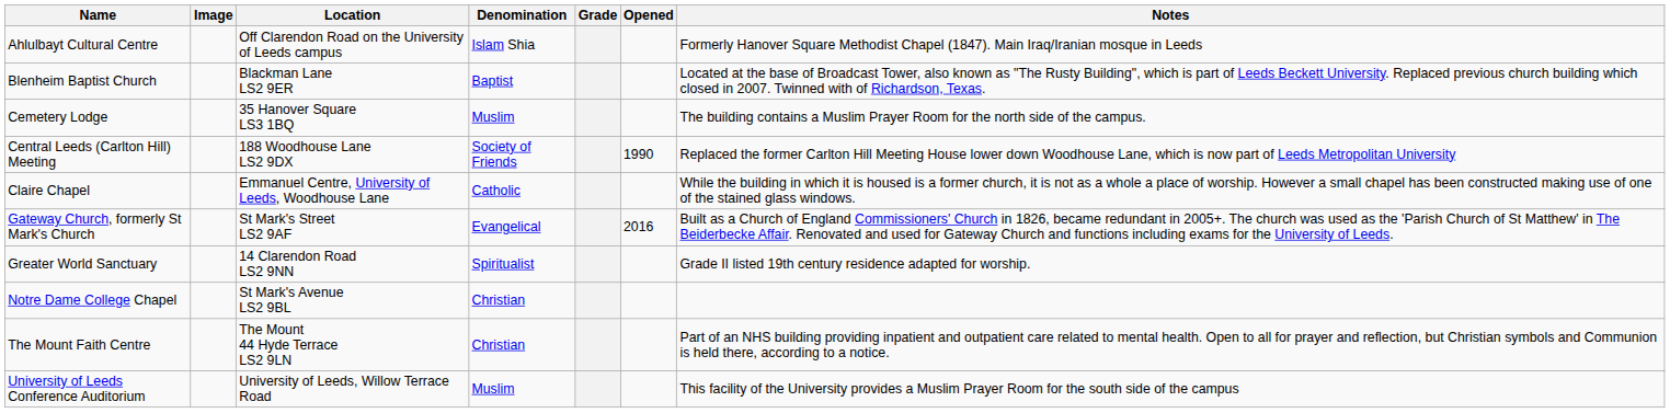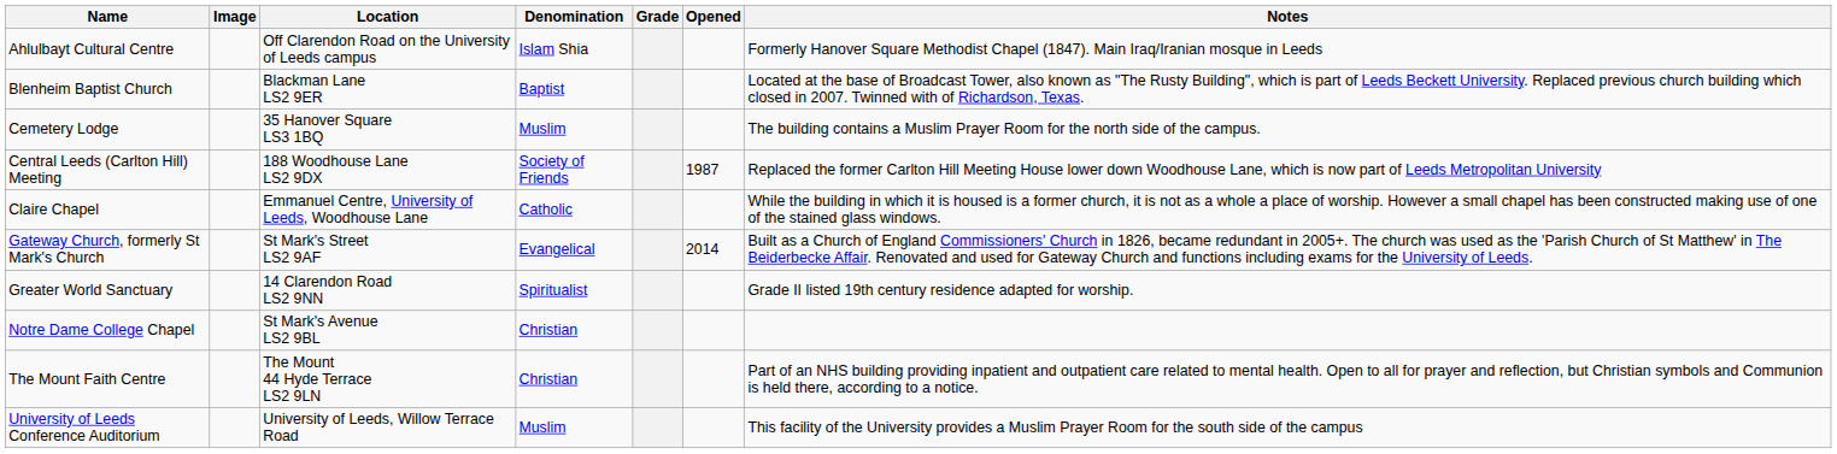 <table class="wikitable sortable">
 <tr>
 <th>Name</th>
 <th class="unsortable">Image</th>
 <th>Location</th>
 <th>Denomination</th>
 <th>Grade</th>
 <th>Opened</th>
 <th class="unsortable">Notes</th>
 </tr>
 <tr>
 <td>Ahlulbayt Cultural Centre</td>
 <td></td>
 <td>Off Clarendon Road on the University of Leeds campus</td>
 <td><a href='#'>Islam</a> Shia</td>
 <th></th>
 <td></td>
 <td>Formerly Hanover Square Methodist Chapel (1847). Main Iraq/Iranian mosque in Leeds</td>
 </tr>
 <tr>
 <td>Blenheim Baptist Church </td>
 <td></td>
 <td>Blackman Lane<br>LS2 9ER</td>
 <td><a href='#'>Baptist</a></td>
 <th></th>
 <td></td>
 <td>Located at the base of Broadcast Tower, also known as "The Rusty Building", which is part of <a href='#'>Leeds Beckett University</a>. Replaced previous church building which closed in 2007. Twinned with  of <a href='#'>Richardson, Texas</a>.</td>
 </tr>
 <tr>
 <td>Cemetery Lodge</td>
 <td></td>
 <td>35 Hanover Square<br>LS3 1BQ</td>
 <td><a href='#'>Muslim</a></td>
 <th></th>
 <td></td>
 <td>The building contains a Muslim Prayer Room for the north side of the campus.</td>
 </tr>
 <tr>
 <td>Central Leeds (Carlton Hill) Meeting </td>
 <td></td>
 <td>188 Woodhouse Lane<br>LS2 9DX</td>
 <td><a href='#'>Society of Friends</a></td>
 <th></th>
-<td>1990 </td>
+<td>1987 </td>
 <td>Replaced the former Carlton Hill Meeting House lower down Woodhouse Lane, which is now part of <a href='#'>Leeds Metropolitan University</a></td>
 </tr>
 <tr>
 <td>Claire Chapel</td>
 <td></td>
 <td>Emmanuel Centre, <a href='#'>University of Leeds</a>, Woodhouse Lane</td>
 <td><a href='#'>Catholic</a></td>
 <th></th>
 <td></td>
 <td>While the building in which it is housed is a former church, it is not as a whole a place of worship. However a small chapel has been constructed making use of one of the stained glass windows.</td>
 </tr>
 <tr>
 <td><a href='#'>Gateway Church</a>, formerly St Mark's Church</td>
 <td></td>
 <td>St Mark's Street<br>LS2 9AF</td>
 <td><a href='#'>Evangelical</a></td>
 <th></th>
-<td>2016</td>
+<td>2014</td>
 <td>Built as a Church of England <a href='#'>Commissioners' Church</a> in 1826, became redundant in 2005+. The church was used as the 'Parish Church of St Matthew' in <a href='#'>The Beiderbecke Affair</a>. Renovated and used for Gateway Church and functions including exams for the <a href='#'>University of Leeds</a>.</td>
 </tr>
 <tr>
 <td>Greater World Sanctuary</td>
 <td></td>
 <td>14 Clarendon Road<br>LS2 9NN</td>
 <td><a href='#'>Spiritualist</a></td>
 <th></th>
 <td></td>
 <td>Grade II listed 19th century residence adapted for worship.</td>
 </tr>
 <tr>
 <td><a href='#'>Notre Dame College</a> Chapel </td>
 <td></td>
 <td>St Mark's Avenue<br>LS2 9BL</td>
 <td><a href='#'>Christian</a></td>
 <th></th>
 <td></td>
 </tr>
 <tr>
 <td>The Mount Faith Centre</td>
 <td></td>
 <td>The Mount<br>44 Hyde Terrace<br>LS2 9LN </td>
 <td><a href='#'>Christian</a></td>
 <th></th>
 <td></td>
 <td>Part of an NHS building providing inpatient and outpatient care related to mental health. Open to all for prayer and reflection, but Christian symbols and Communion is held there, according to a notice.</td>
 </tr>
 <tr>
 <td><a href='#'>University of Leeds</a> Conference Auditorium</td>
 <td></td>
 <td>University of Leeds, Willow Terrace Road</td>
 <td><a href='#'>Muslim</a></td>
 <th></th>
 <td></td>
 <td>This facility of the University provides a Muslim Prayer Room for the south side of the campus</td>
 </tr>
 </table>
